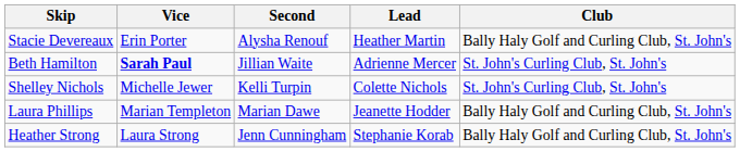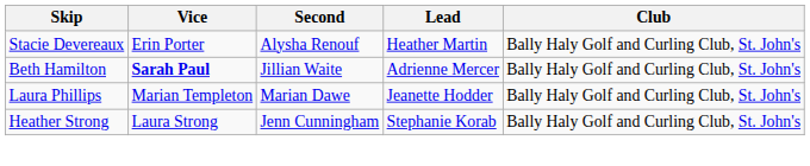 <table class="wikitable">
 <tr>
 <th>Skip</th>
 <th>Vice</th>
 <th>Second</th>
 <th>Lead</th>
 <th>Club</th>
 </tr>
 <tr>
 <td><a href='#'>Stacie Devereaux</a></td>
 <td><a href='#'>Erin Porter</a></td>
 <td><a href='#'>Alysha Renouf</a></td>
 <td><a href='#'>Heather Martin</a></td>
 <td>Bally Haly Golf and Curling Club, <a href='#'>St. John's</a></td>
 </tr>
 <tr>
 <td><a href='#'>Beth Hamilton</a></td>
 <td><strong><a href='#'>Sarah Paul</a></strong></td>
 <td><a href='#'>Jillian Waite</a></td>
 <td><a href='#'>Adrienne Mercer</a></td>
-<td><a href='#'>St. John's Curling Club</a>, <a href='#'>St. John's</a></td>
-</tr>
-<tr>
-<td><a href='#'>Shelley Nichols</a></td>
-<td><a href='#'>Michelle Jewer</a></td>
-<td><a href='#'>Kelli Turpin</a></td>
-<td><a href='#'>Colette Nichols</a></td>
-<td><a href='#'>St. John's Curling Club</a>, <a href='#'>St. John's</a></td>
+<td>Bally Haly Golf and Curling Club, <a href='#'>St. John's</a></td>
 </tr>
 <tr>
 <td><a href='#'>Laura Phillips</a></td>
 <td><a href='#'>Marian Templeton</a></td>
 <td><a href='#'>Marian Dawe</a></td>
 <td><a href='#'>Jeanette Hodder</a></td>
 <td>Bally Haly Golf and Curling Club, <a href='#'>St. John's</a></td>
 </tr>
 <tr>
 <td><a href='#'>Heather Strong</a></td>
 <td><a href='#'>Laura Strong</a></td>
 <td><a href='#'>Jenn Cunningham</a></td>
 <td><a href='#'>Stephanie Korab</a></td>
 <td>Bally Haly Golf and Curling Club, <a href='#'>St. John's</a></td>
 </tr>
 </table>
